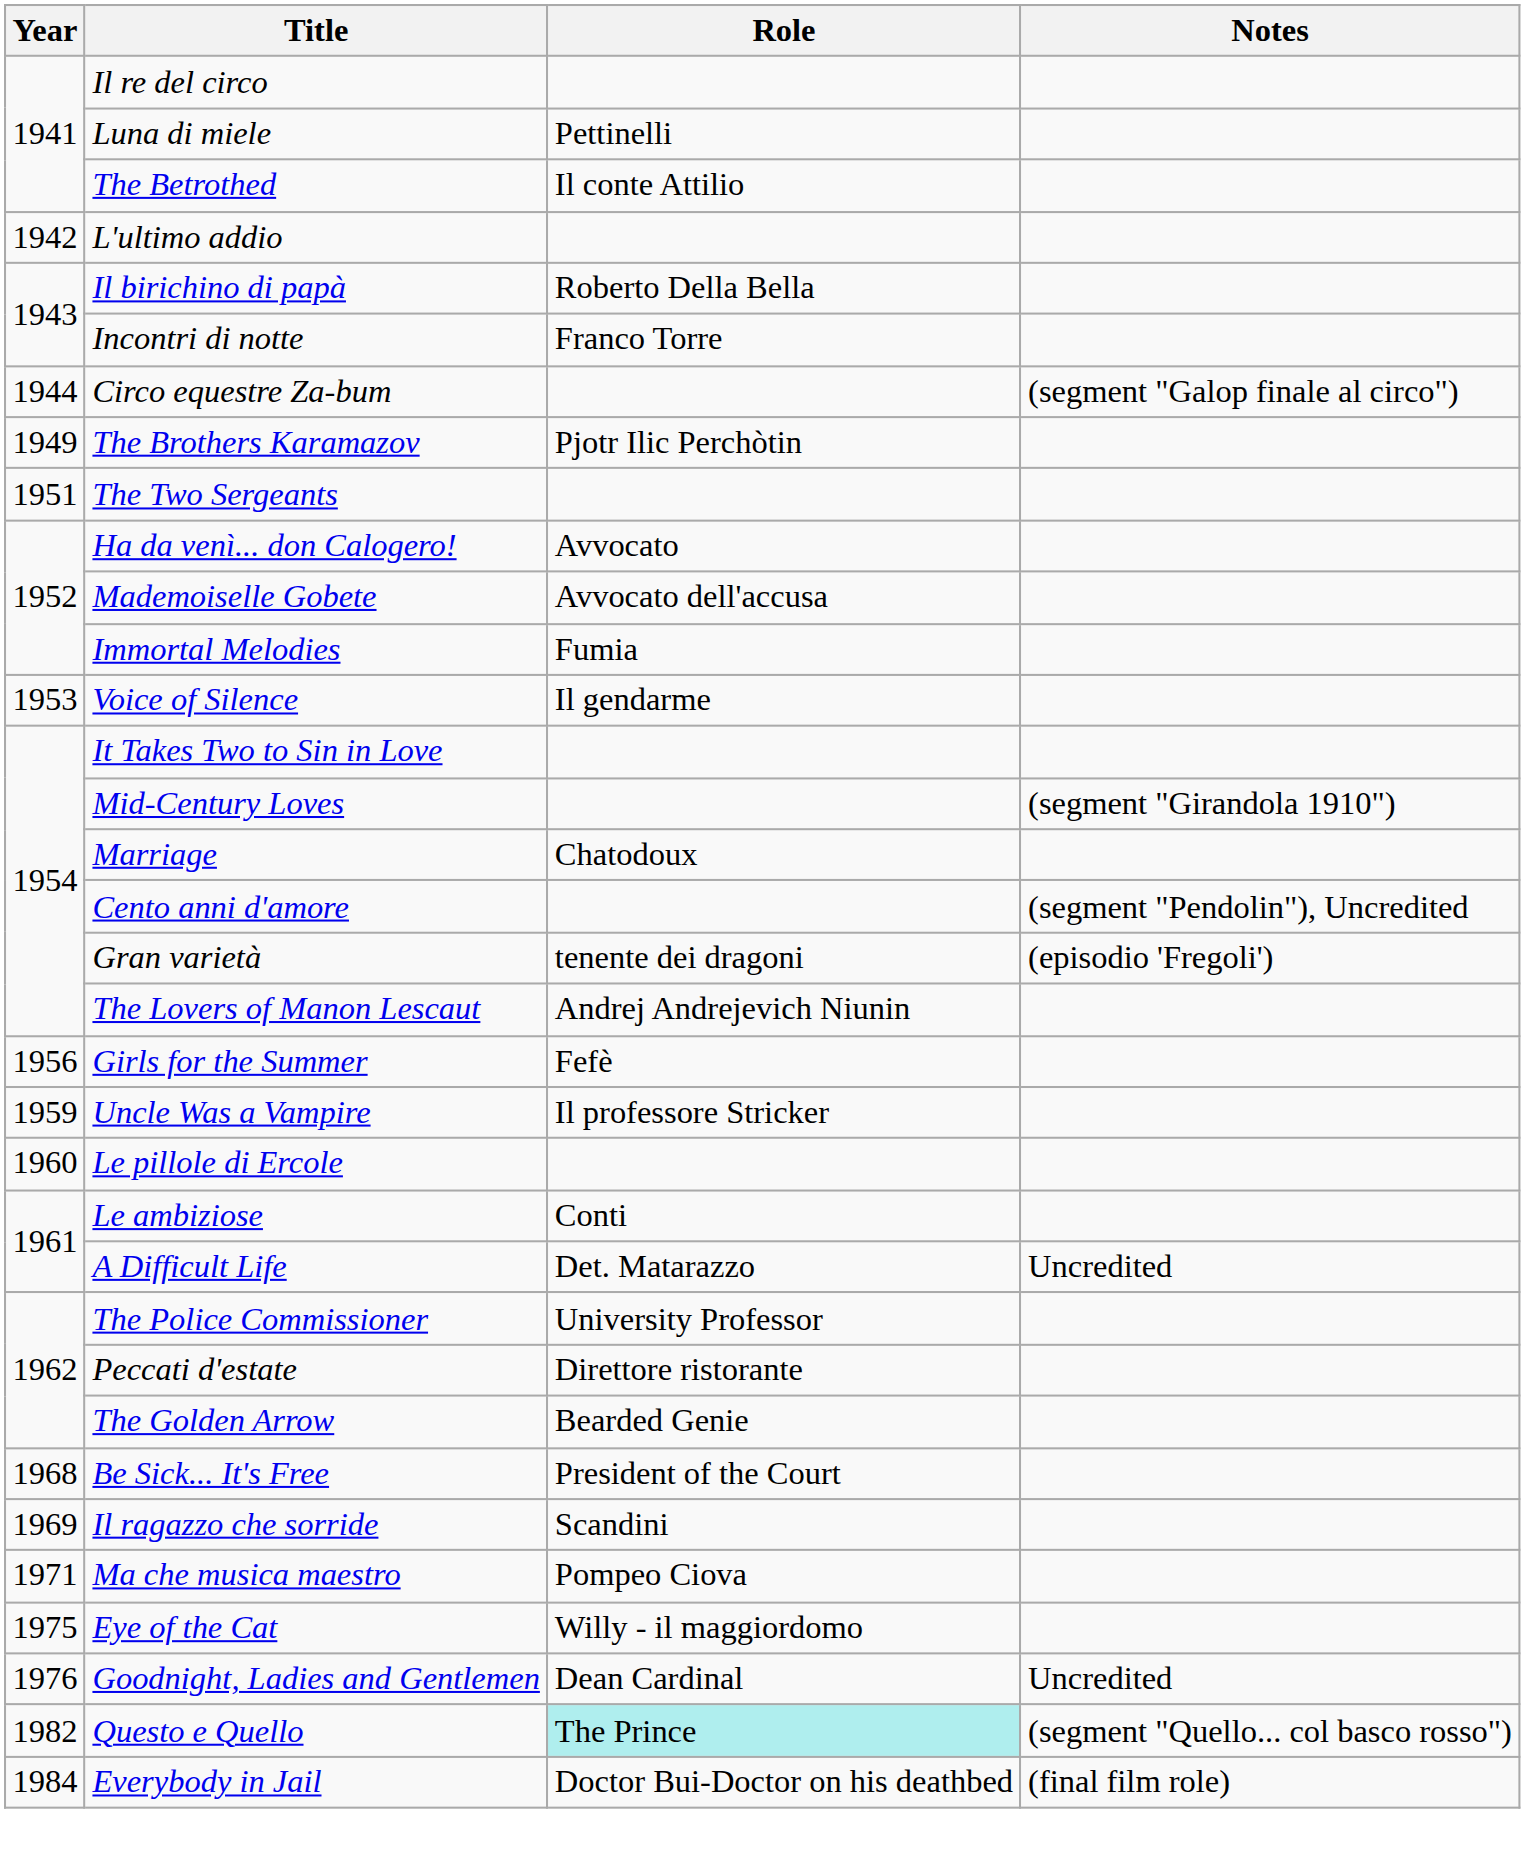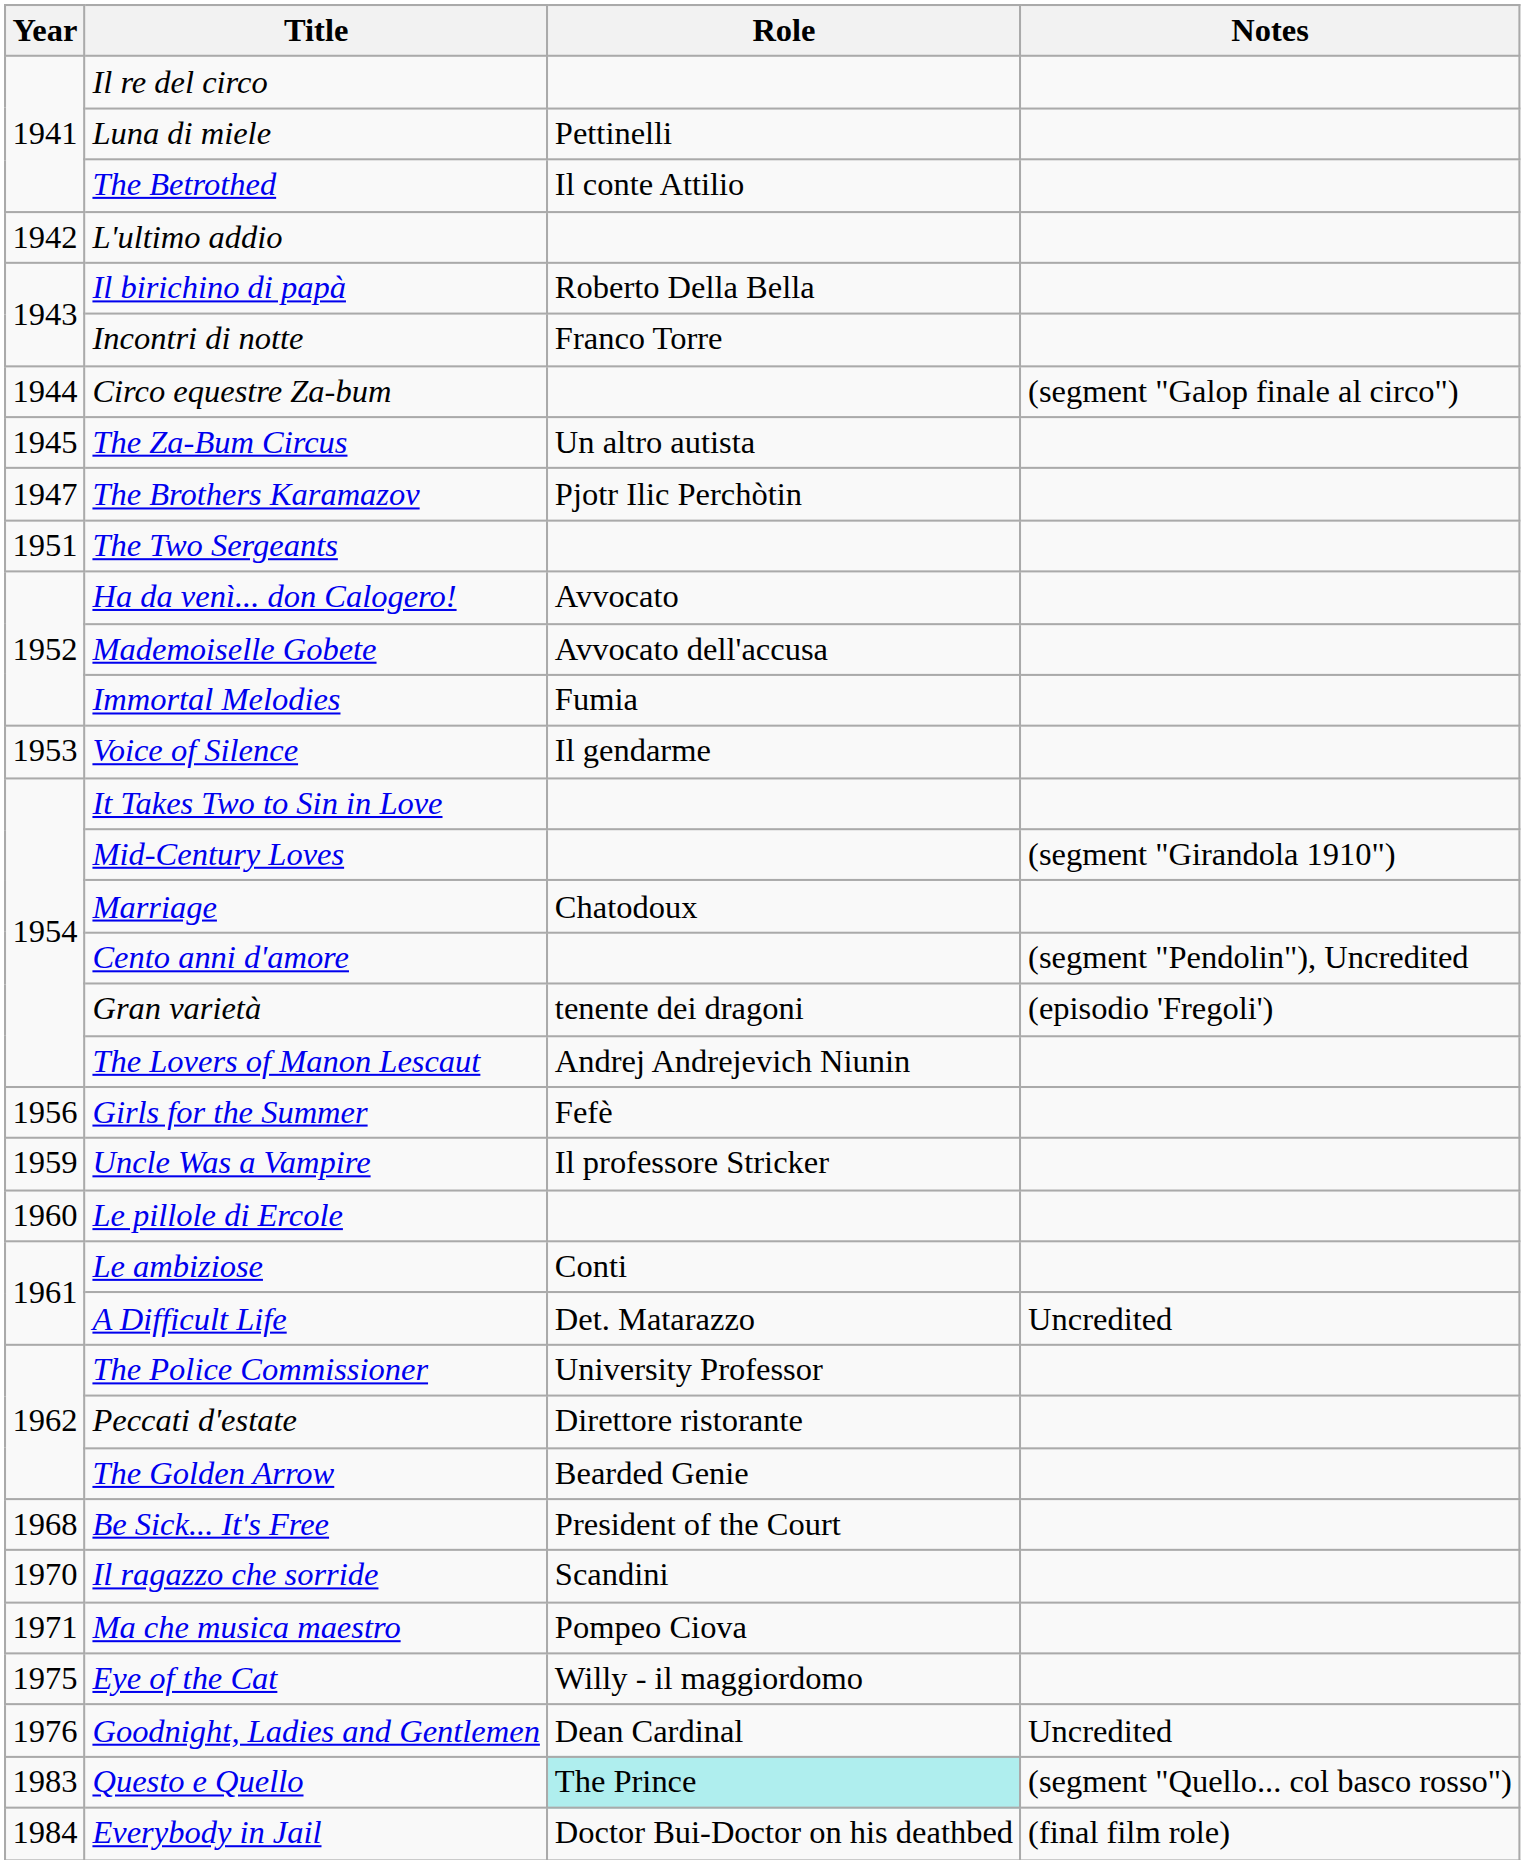 <table class="wikitable sortable">
 <tr>
 <th>Year</th>
 <th>Title</th>
 <th>Role</th>
 <th class="unsortable">Notes</th>
 </tr>
 <tr>
 <td rowspan=3>1941</td>
 <td><em>Il re del circo</em></td>
 <td></td>
 <td></td>
 </tr>
 <tr>
 <td><em>Luna di miele</em></td>
 <td>Pettinelli</td>
 <td></td>
 </tr>
 <tr>
 <td><em><a href='#'>The Betrothed</a></em></td>
 <td>Il conte Attilio</td>
 <td></td>
 </tr>
 <tr>
 <td>1942</td>
 <td><em>L'ultimo addio</em></td>
 <td></td>
 <td></td>
 </tr>
 <tr>
 <td rowspan=2>1943</td>
 <td><em><a href='#'>Il birichino di papà</a></em></td>
 <td>Roberto Della Bella</td>
 <td></td>
 </tr>
 <tr>
 <td><em>Incontri di notte</em></td>
 <td>Franco Torre</td>
 <td></td>
 </tr>
 <tr>
 <td>1944</td>
 <td><em>Circo equestre Za-bum</em></td>
 <td></td>
 <td>(segment "Galop finale al circo")</td>
 </tr>
 <tr>
-<td>1949</td>
+<td>1945</td>
+<td><em><a href='#'>The Za-Bum Circus</a></em></td>
+<td>Un altro autista</td>
+<td></td>
+</tr>
+<tr>
+<td>1947</td>
 <td><em><a href='#'>The Brothers Karamazov</a></em></td>
 <td>Pjotr Ilic Perchòtin</td>
 <td></td>
 </tr>
 <tr>
 <td>1951</td>
 <td><em><a href='#'>The Two Sergeants</a></em></td>
 <td></td>
 <td></td>
 </tr>
 <tr>
 <td rowspan=3>1952</td>
 <td><em><a href='#'>Ha da venì... don Calogero!</a></em></td>
 <td>Avvocato</td>
 <td></td>
 </tr>
 <tr>
 <td><em><a href='#'>Mademoiselle Gobete</a></em></td>
 <td>Avvocato dell'accusa</td>
 <td></td>
 </tr>
 <tr>
 <td><em><a href='#'>Immortal Melodies</a></em></td>
 <td>Fumia</td>
 <td></td>
 </tr>
 <tr>
 <td>1953</td>
 <td><em><a href='#'>Voice of Silence</a></em></td>
 <td>Il gendarme</td>
 <td></td>
 </tr>
 <tr>
 <td rowspan=6>1954</td>
 <td><em><a href='#'>It Takes Two to Sin in Love</a></em></td>
 <td></td>
 <td></td>
 </tr>
 <tr>
 <td><em><a href='#'>Mid-Century Loves</a></em></td>
 <td></td>
 <td>(segment "Girandola 1910")</td>
 </tr>
 <tr>
 <td><em><a href='#'>Marriage</a></em></td>
 <td>Chatodoux</td>
 <td></td>
 </tr>
 <tr>
 <td><em><a href='#'>Cento anni d'amore</a></em></td>
 <td></td>
 <td>(segment "Pendolin"), Uncredited</td>
 </tr>
 <tr>
 <td><em>Gran varietà</em></td>
 <td>tenente dei dragoni</td>
 <td>(episodio 'Fregoli')</td>
 </tr>
 <tr>
 <td><em><a href='#'>The Lovers of Manon Lescaut</a></em></td>
 <td>Andrej Andrejevich Niunin</td>
 <td></td>
 </tr>
 <tr>
 <td>1956</td>
 <td><em><a href='#'>Girls for the Summer</a></em></td>
 <td>Fefè</td>
 <td></td>
 </tr>
 <tr>
 <td>1959</td>
 <td><em><a href='#'>Uncle Was a Vampire</a></em></td>
 <td>Il professore Stricker</td>
 <td></td>
 </tr>
 <tr>
 <td>1960</td>
 <td><em><a href='#'>Le pillole di Ercole</a></em></td>
 <td></td>
 <td></td>
 </tr>
 <tr>
 <td rowspan=2>1961</td>
 <td><em><a href='#'>Le ambiziose</a></em></td>
 <td>Conti</td>
 <td></td>
 </tr>
 <tr>
 <td><em><a href='#'>A Difficult Life</a></em></td>
 <td>Det. Matarazzo</td>
 <td>Uncredited</td>
 </tr>
 <tr>
 <td rowspan=3>1962</td>
 <td><em><a href='#'>The Police Commissioner</a></em></td>
 <td>University Professor</td>
 <td></td>
 </tr>
 <tr>
 <td><em>Peccati d'estate</em></td>
 <td>Direttore ristorante</td>
 <td></td>
 </tr>
 <tr>
 <td><em><a href='#'>The Golden Arrow</a></em></td>
 <td>Bearded Genie</td>
 <td></td>
 </tr>
 <tr>
 <td>1968</td>
 <td><em><a href='#'>Be Sick... It's Free</a></em></td>
 <td>President of the Court</td>
 <td></td>
 </tr>
 <tr>
-<td>1969</td>
+<td>1970</td>
 <td><em><a href='#'>Il ragazzo che sorride</a></em></td>
 <td>Scandini</td>
 <td></td>
 </tr>
 <tr>
 <td>1971</td>
 <td><em><a href='#'>Ma che musica maestro</a></em></td>
 <td>Pompeo Ciova</td>
 <td></td>
 </tr>
 <tr>
 <td>1975</td>
 <td><em><a href='#'>Eye of the Cat</a></em></td>
 <td>Willy - il maggiordomo</td>
 <td></td>
 </tr>
 <tr>
 <td>1976</td>
 <td><em><a href='#'>Goodnight, Ladies and Gentlemen</a></em></td>
 <td>Dean Cardinal</td>
 <td>Uncredited</td>
 </tr>
 <tr>
-<td>1982</td>
+<td>1983</td>
 <td><em><a href='#'>Questo e Quello</a></em></td>
 <td style="background: paleturquoise;">The Prince</td>
 <td>(segment "Quello... col basco rosso")</td>
 </tr>
 <tr>
 <td>1984</td>
 <td><em><a href='#'>Everybody in Jail</a></em></td>
 <td>Doctor Bui-Doctor on his deathbed</td>
 <td>(final film role)</td>
 </tr>
 </table>
